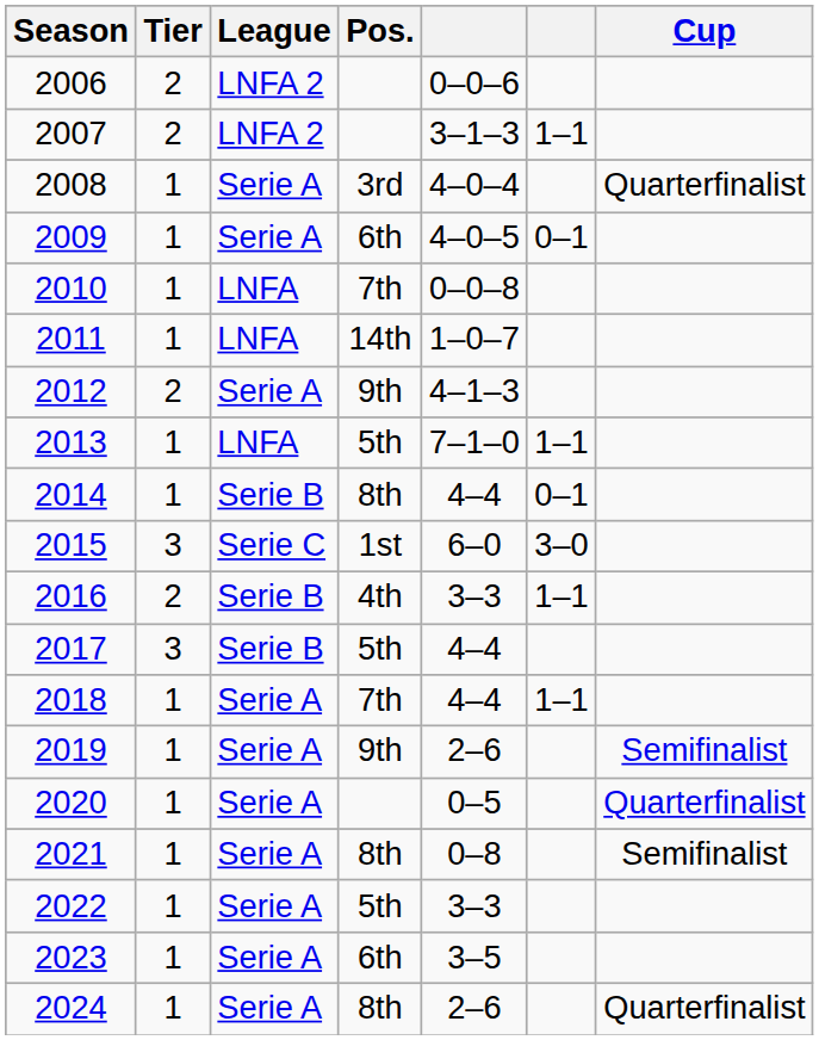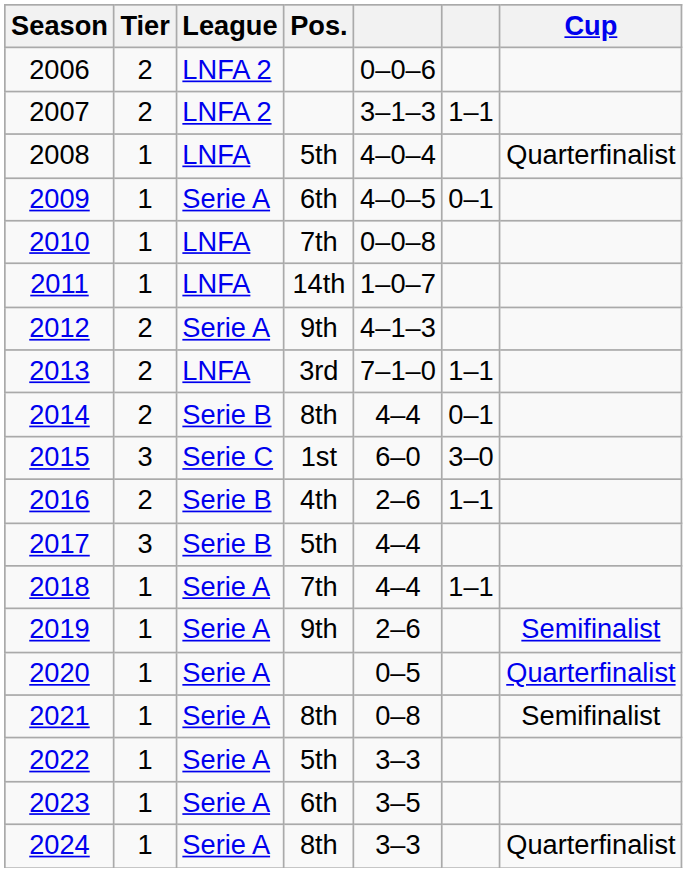 <table class="wikitable" style="text-align:center">
 <tr>
 <th>Season</th>
 <th>Tier</th>
 <th>League</th>
 <th>Pos.</th>
 <th></th>
 <th></th>
 <th><a href='#'>Cup</a></th>
 </tr>
 <tr>
 <td>2006</td>
 <td>2</td>
 <td align=left><a href='#'>LNFA 2</a></td>
 <td></td>
 <td>0–0–6</td>
 <td></td>
 <td></td>
 </tr>
 <tr>
 <td>2007</td>
 <td>2</td>
 <td align=left><a href='#'>LNFA 2</a></td>
 <td></td>
 <td>3–1–3</td>
 <td>1–1</td>
 <td></td>
 </tr>
 <tr>
 <td>2008</td>
 <td>1</td>
-<td align=left><a href='#'>Serie A</a></td>
-<td>3rd</td>
+<td align=left><a href='#'>LNFA</a></td>
+<td>5th</td>
 <td>4–0–4</td>
 <td></td>
 <td>Quarterfinalist</td>
 </tr>
 <tr>
 <td><a href='#'>2009</a></td>
 <td>1</td>
 <td align=left><a href='#'>Serie A</a></td>
 <td>6th</td>
 <td>4–0–5</td>
 <td>0–1</td>
 <td></td>
 </tr>
 <tr>
 <td><a href='#'>2010</a></td>
 <td>1</td>
 <td align=left><a href='#'>LNFA</a></td>
 <td>7th</td>
 <td>0–0–8</td>
 <td></td>
 <td></td>
 </tr>
 <tr>
 <td><a href='#'>2011</a></td>
 <td>1</td>
 <td align=left><a href='#'>LNFA</a></td>
 <td>14th</td>
 <td>1–0–7</td>
 <td></td>
 <td></td>
 </tr>
 <tr>
 <td><a href='#'>2012</a></td>
 <td>2</td>
 <td align=left><a href='#'>Serie A</a></td>
 <td>9th</td>
 <td>4–1–3</td>
 <td></td>
 <td></td>
 </tr>
 <tr>
 <td><a href='#'>2013</a></td>
-<td>1</td>
+<td>2</td>
 <td align=left><a href='#'>LNFA</a></td>
-<td>5th</td>
+<td>3rd</td>
 <td>7–1–0</td>
 <td>1–1</td>
 <td></td>
 </tr>
 <tr>
 <td><a href='#'>2014</a></td>
-<td>1</td>
+<td>2</td>
 <td align=left><a href='#'>Serie B</a></td>
 <td>8th</td>
 <td>4–4</td>
 <td>0–1</td>
 <td></td>
 </tr>
 <tr>
 <td><a href='#'>2015</a></td>
 <td>3</td>
 <td align=left><a href='#'>Serie C</a></td>
 <td>1st</td>
 <td>6–0</td>
 <td>3–0</td>
 <td></td>
 </tr>
 <tr>
 <td><a href='#'>2016</a></td>
 <td>2</td>
 <td align=left><a href='#'>Serie B</a></td>
 <td>4th</td>
-<td>3–3</td>
+<td>2–6</td>
 <td>1–1</td>
 <td></td>
 </tr>
 <tr>
 <td><a href='#'>2017</a></td>
 <td>3</td>
 <td align=left><a href='#'>Serie B</a></td>
 <td>5th</td>
 <td>4–4</td>
 <td></td>
 <td></td>
 </tr>
 <tr>
 <td><a href='#'>2018</a></td>
 <td>1</td>
 <td align=left><a href='#'>Serie A</a></td>
 <td>7th</td>
 <td>4–4</td>
 <td>1–1</td>
 <td></td>
 </tr>
 <tr>
 <td><a href='#'>2019</a></td>
 <td>1</td>
 <td align=left><a href='#'>Serie A</a></td>
 <td>9th</td>
 <td>2–6</td>
 <td></td>
 <td><a href='#'>Semifinalist</a></td>
 </tr>
 <tr>
 <td><a href='#'>2020</a></td>
 <td>1</td>
 <td align=left><a href='#'>Serie A</a></td>
 <td></td>
 <td>0–5</td>
 <td></td>
 <td><a href='#'>Quarterfinalist</a></td>
 </tr>
 <tr>
 <td><a href='#'>2021</a></td>
 <td>1</td>
 <td align=left><a href='#'>Serie A</a></td>
 <td>8th</td>
 <td>0–8</td>
 <td></td>
 <td>Semifinalist</td>
 </tr>
 <tr>
 <td><a href='#'>2022</a></td>
 <td>1</td>
 <td align=left><a href='#'>Serie A</a></td>
 <td>5th</td>
 <td>3–3</td>
 <td></td>
 <td></td>
 </tr>
 <tr>
 <td><a href='#'>2023</a></td>
 <td>1</td>
 <td align=left><a href='#'>Serie A</a></td>
 <td>6th</td>
 <td>3–5</td>
 <td></td>
 <td></td>
 </tr>
 <tr>
 <td><a href='#'>2024</a></td>
 <td>1</td>
 <td align=left><a href='#'>Serie A</a></td>
 <td>8th</td>
-<td>2–6</td>
+<td>3–3</td>
 <td></td>
 <td>Quarterfinalist</td>
 </tr>
 <tr>
 </tr>
 </table>
